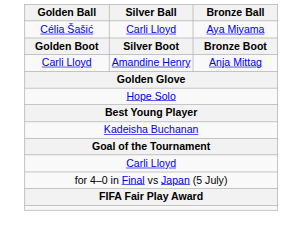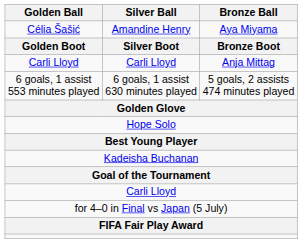 <table class="wikitable" style="margin:auto; text-align:center;">
 <tr>
 <th style="width:33%">Golden Ball</th>
 <th style="width:33%">Silver Ball</th>
 <th style="width:33%">Bronze Ball</th>
 </tr>
 <tr>
 <td> <a href='#'>Célia Šašić</a></td>
-<td> <a href='#'>Carli Lloyd</a></td>
+<td> <a href='#'>Amandine Henry</a></td>
 <td> <a href='#'>Aya Miyama</a></td>
 </tr>
 <tr>
 <th>Golden Boot</th>
 <th>Silver Boot</th>
 <th>Bronze Boot</th>
 </tr>
 <tr>
 <td> <a href='#'>Carli Lloyd</a></td>
-<td> <a href='#'>Amandine Henry</a></td>
+<td> <a href='#'>Carli Lloyd</a></td>
 <td> <a href='#'>Anja Mittag</a></td>
+</tr>
+<tr>
+<td>6 goals, 1 assist<br>553 minutes played</td>
+<td>6 goals, 1 assist<br>630 minutes played</td>
+<td>5 goals, 2 assists<br>474 minutes played</td>
 </tr>
 <tr>
 <th colspan="3">Golden Glove</th>
 </tr>
 <tr>
 <td colspan="3"> <a href='#'>Hope Solo</a></td>
 </tr>
 <tr>
 <th colspan="3">Best Young Player</th>
 </tr>
 <tr>
 <td colspan="3"> <a href='#'>Kadeisha Buchanan</a></td>
 </tr>
 <tr>
 <th colspan="3">Goal of the Tournament</th>
 </tr>
 <tr>
 <td colspan="3"> <a href='#'>Carli Lloyd</a></td>
 </tr>
 <tr>
 <td colspan="3"> for 4–0 in <a href='#'>Final</a> vs <a href='#'>Japan</a> (5 July)</td>
 </tr>
 <tr>
 <th colspan="3">FIFA Fair Play Award</th>
 </tr>
 <tr>
 <td colspan="3"></td>
 </tr>
 </table>
